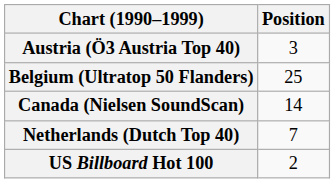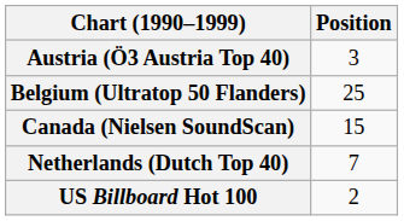 <table class="wikitable sortable plainrowheaders" style="text-align:center">
 <tr>
 <th>Chart (1990–1999)</th>
 <th>Position</th>
 </tr>
 <tr>
 <th scope="row">Austria (Ö3 Austria Top 40)</th>
 <td>3</td>
 </tr>
 <tr>
 <th scope="row">Belgium (Ultratop 50 Flanders)</th>
 <td>25</td>
 </tr>
 <tr>
 <th scope="row">Canada (Nielsen SoundScan)</th>
-<td>14</td>
+<td>15</td>
 </tr>
 <tr>
 <th scope="row">Netherlands (Dutch Top 40)</th>
 <td>7</td>
 </tr>
 <tr>
 <th scope="row">US <em>Billboard</em> Hot 100</th>
 <td>2</td>
 </tr>
 </table>
